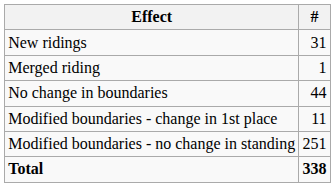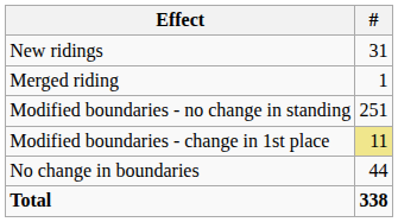 <table class="wikitable">
 <tr>
 <th>Effect</th>
 <th>#</th>
 </tr>
 <tr>
 <td>New ridings</td>
 <td style="text-align:right">31</td>
 </tr>
 <tr>
 <td>Merged riding</td>
 <td style="text-align:right">1</td>
 </tr>
 <tr>
-<td>No change in boundaries</td>
-<td style="text-align:right">44</td>
+<td>Modified boundaries - no change in standing</td>
+<td style="text-align:right">251</td>
 </tr>
 <tr>
 <td>Modified boundaries - change in 1st place</td>
-<td style="text-align:right">11</td>
+<td style="background: khaki; text-align:right">11</td>
 </tr>
 <tr>
-<td>Modified boundaries - no change in standing</td>
-<td style="text-align:right">251</td>
+<td>No change in boundaries</td>
+<td style="text-align:right">44</td>
 </tr>
 <tr>
 <td><strong>Total</strong></td>
 <td style="text-align:right"><strong>338</strong></td>
 </tr>
 </table>
